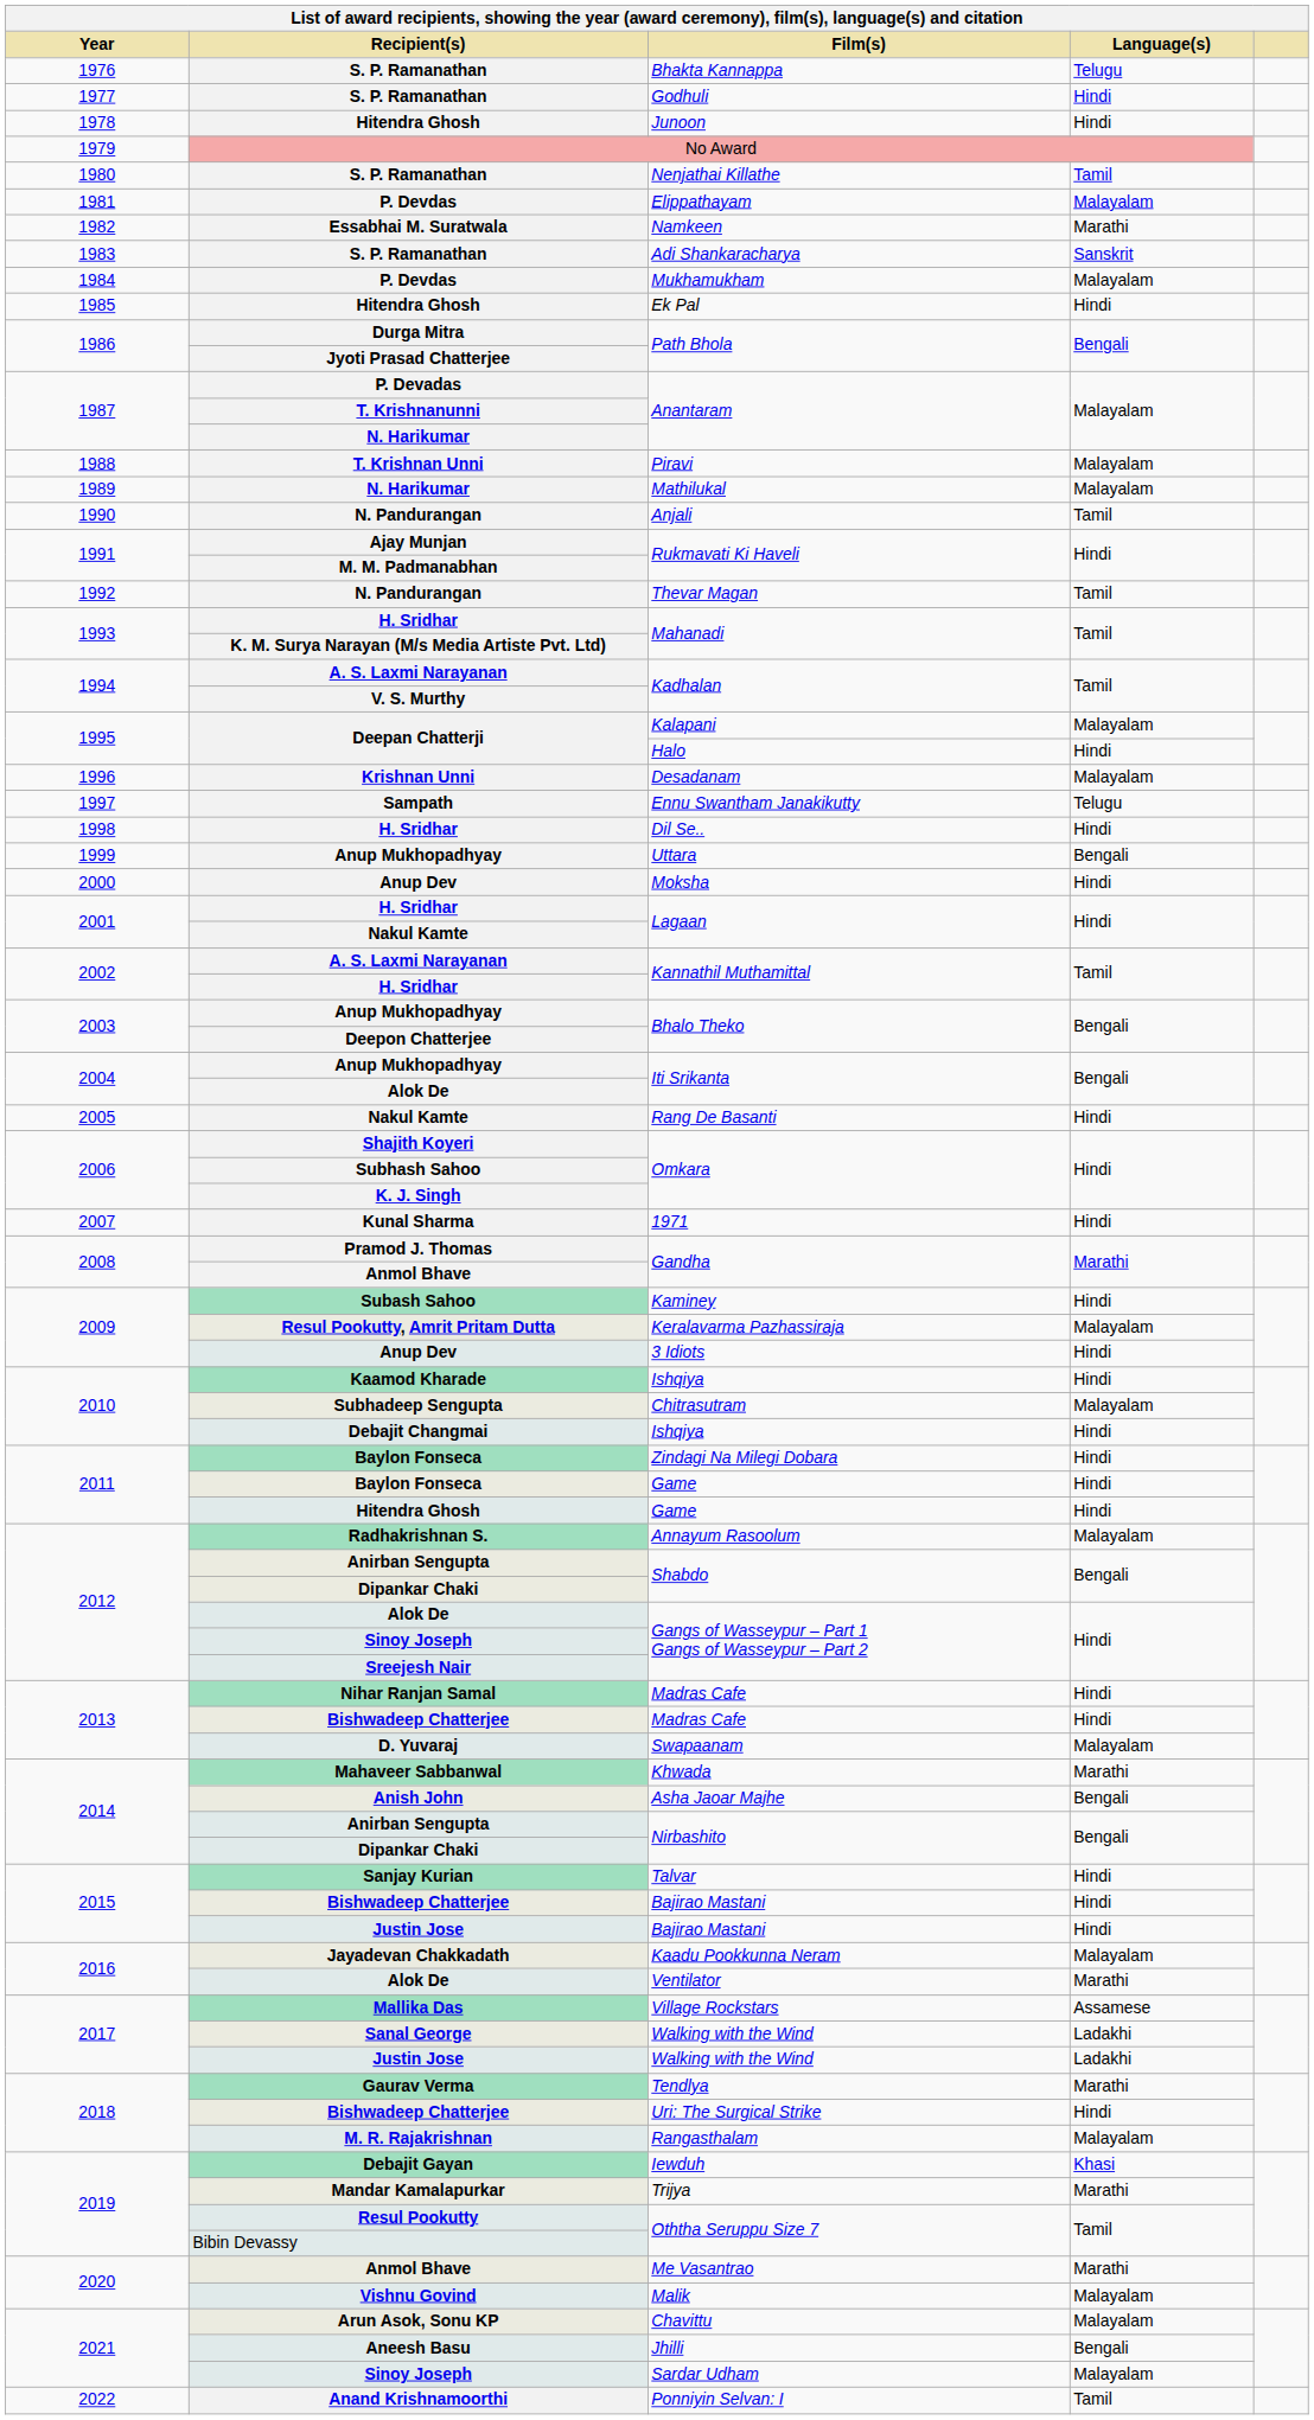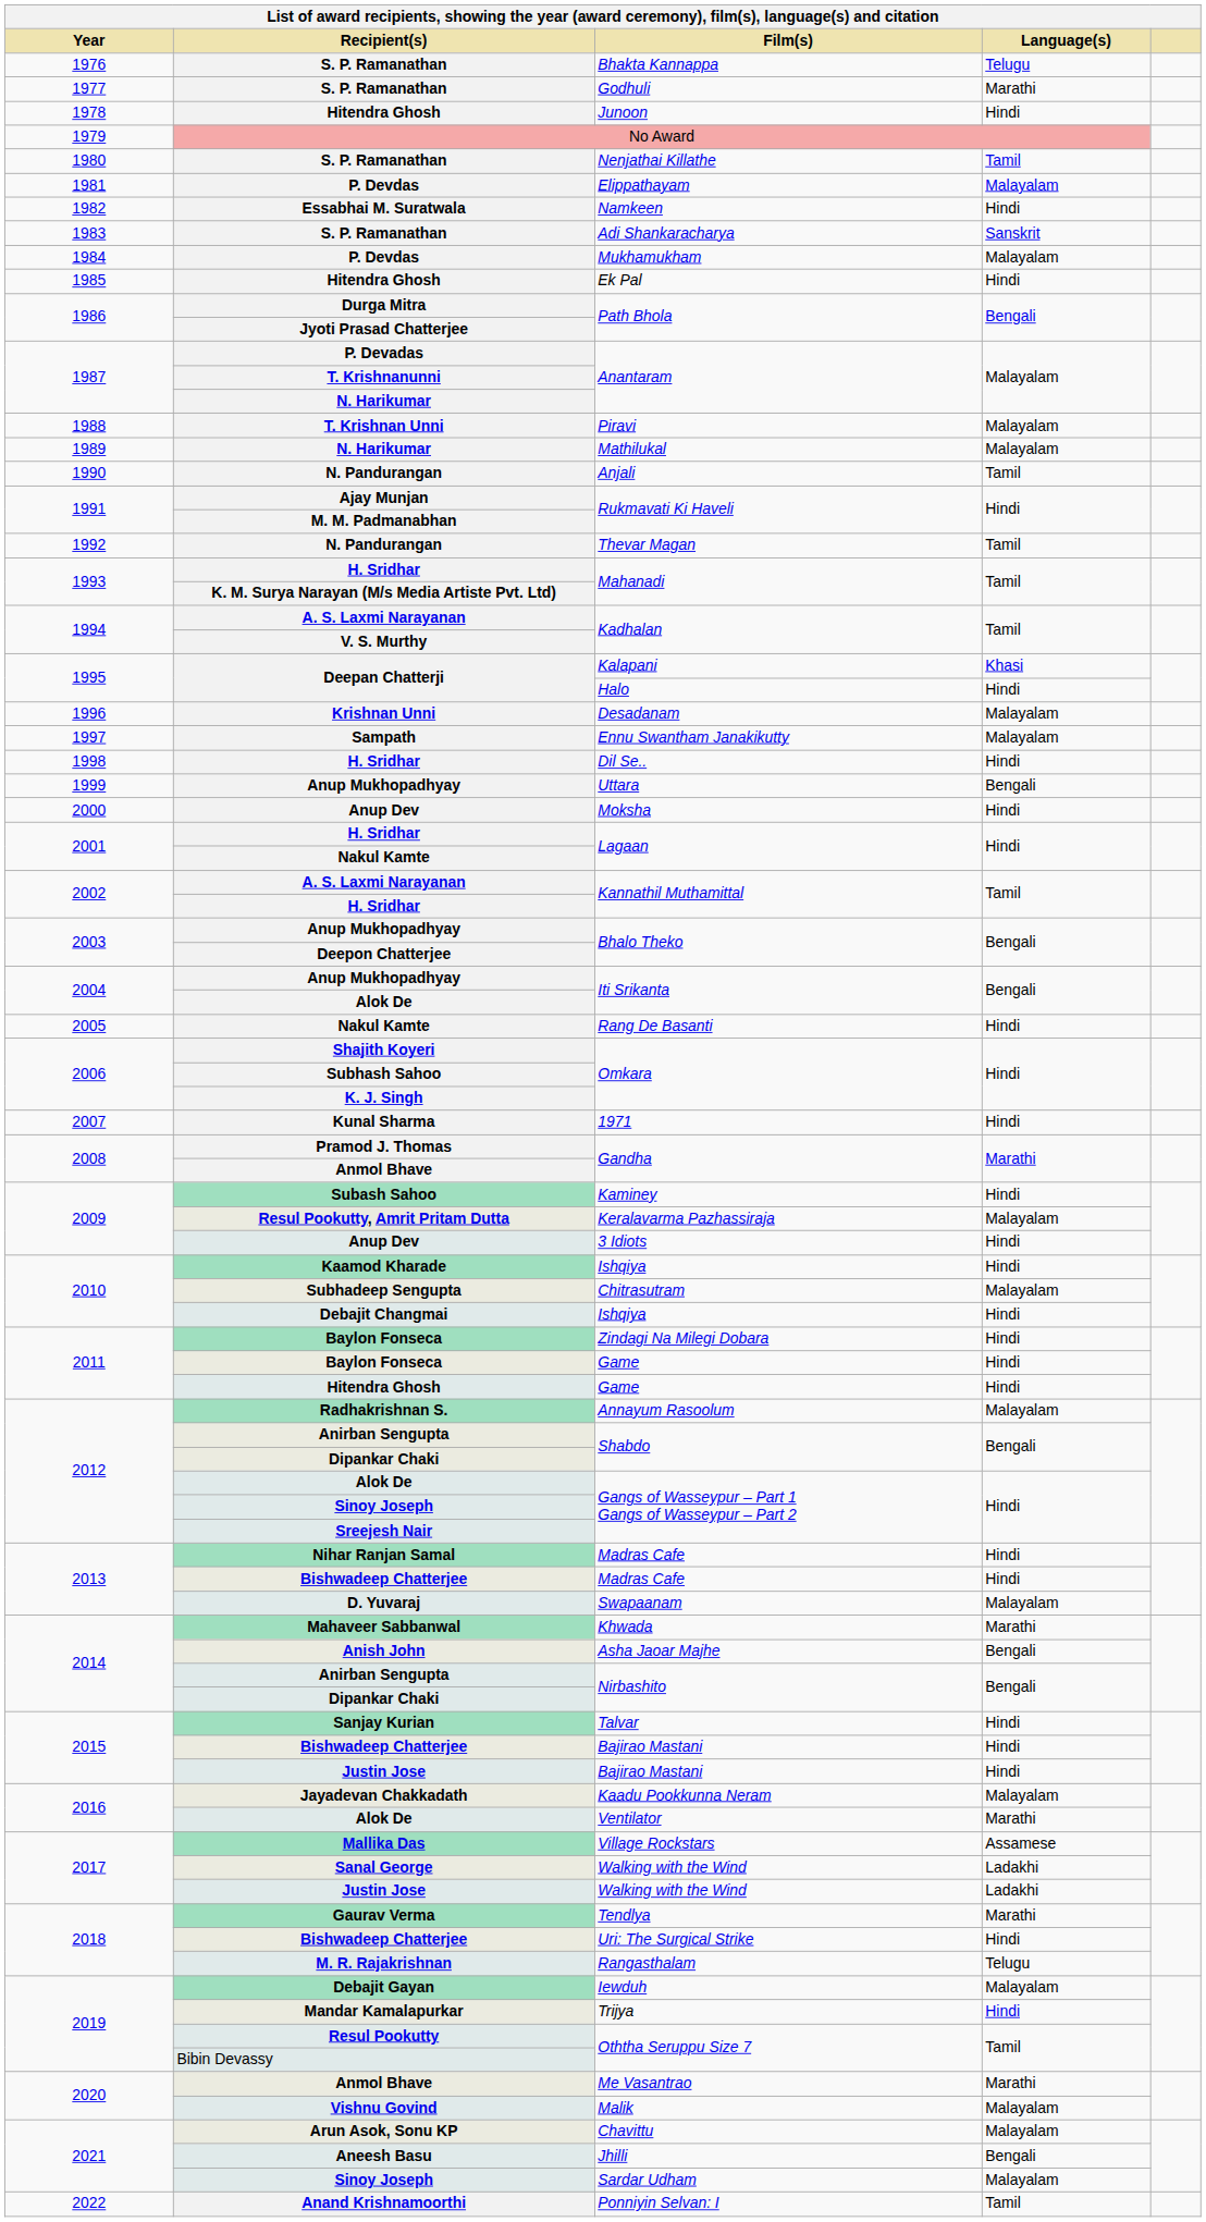 <table class="wikitable sortable plainrowheaders" style="width:100%">
 <tr>
 <th colspan="5">List of award recipients, showing the year (award ceremony), film(s), language(s) and citation</th>
 </tr>
 <tr>
 <th scope="col" style="background-color:#EFE4B0;width:10%;">Year</th>
 <th scope="col" style="background-color:#EFE4B0;width:25%;">Recipient(s)</th>
 <th scope="col" style="background-color:#EFE4B0;width:23%;">Film(s)</th>
 <th scope="col" style="background-color:#EFE4B0;width:10%;">Language(s)</th>
 <th scope="col" style="background-color:#EFE4B0;width:3%" class="unsortable"></th>
 </tr>
 <tr>
 <td align="center"><a href='#'>1976<br></a></td>
 <th scope="row">S. P. Ramanathan</th>
 <td><em><a href='#'>Bhakta Kannappa</a></em></td>
 <td><a href='#'>Telugu</a></td>
 <td align="center"></td>
 </tr>
 <tr>
 <td align="center"><a href='#'>1977<br></a></td>
 <th scope="row">S. P. Ramanathan</th>
 <td><em><a href='#'>Godhuli</a></em></td>
-<td><a href='#'>Hindi</a></td>
+<td>Marathi</td>
 <td align="center"></td>
 </tr>
 <tr>
 <td align="center"><a href='#'>1978<br></a></td>
 <th scope="row">Hitendra Ghosh</th>
 <td><em><a href='#'>Junoon</a></em></td>
 <td>Hindi</td>
 <td align="center"></td>
 </tr>
 <tr>
 <td align="center"><a href='#'>1979<br></a></td>
 <td colspan="3" bgcolor="#F5A9A9" align="center">No Award</td>
 <td align="center"></td>
 </tr>
 <tr>
 <td align="center"><a href='#'>1980<br></a></td>
 <th scope="row">S. P. Ramanathan</th>
 <td><em><a href='#'>Nenjathai Killathe</a></em></td>
 <td><a href='#'>Tamil</a></td>
 <td align="center"></td>
 </tr>
 <tr>
 <td align="center"><a href='#'>1981<br></a></td>
 <th scope="row">P. Devdas</th>
 <td><em><a href='#'>Elippathayam</a></em></td>
 <td><a href='#'>Malayalam</a></td>
 <td align="center"></td>
 </tr>
 <tr>
 <td align="center"><a href='#'>1982<br></a></td>
 <th scope="row">Essabhai M. Suratwala</th>
 <td><em><a href='#'>Namkeen</a></em></td>
-<td>Marathi</td>
+<td>Hindi</td>
 <td align="center"></td>
 </tr>
 <tr>
 <td align="center"><a href='#'>1983<br></a></td>
 <th scope="row">S. P. Ramanathan</th>
 <td><em><a href='#'>Adi Shankaracharya</a></em></td>
 <td><a href='#'>Sanskrit</a></td>
 <td align="center"></td>
 </tr>
 <tr>
 <td align="center"><a href='#'>1984<br></a></td>
 <th scope="row">P. Devdas</th>
 <td><em><a href='#'>Mukhamukham</a></em></td>
 <td>Malayalam</td>
 <td align="center"></td>
 </tr>
 <tr>
 <td align="center"><a href='#'>1985<br></a></td>
 <th scope="row">Hitendra Ghosh</th>
 <td><em>Ek Pal</em></td>
 <td>Hindi</td>
 <td align="center"></td>
 </tr>
 <tr>
 <td align="center" rowspan="2"><a href='#'>1986<br></a></td>
 <th scope="row">Durga Mitra</th>
 <td rowspan="2"><em><a href='#'>Path Bhola</a></em></td>
 <td rowspan="2"><a href='#'>Bengali</a></td>
 <td align="center" rowspan="2"></td>
 </tr>
 <tr>
 <th scope="row">Jyoti Prasad Chatterjee</th>
 </tr>
 <tr>
 <td align="center" rowspan="3"><a href='#'>1987<br></a></td>
 <th scope="row">P. Devadas</th>
 <td rowspan="3"><em><a href='#'>Anantaram</a></em></td>
 <td rowspan="3">Malayalam</td>
 <td align="center" rowspan="3"></td>
 </tr>
 <tr>
 <th scope="row"><a href='#'>T. Krishnanunni</a></th>
 </tr>
 <tr>
 <th scope="row"><a href='#'>N. Harikumar</a></th>
 </tr>
 <tr>
 <td align="center"><a href='#'>1988<br></a></td>
 <th scope="row"><a href='#'>T. Krishnan Unni</a></th>
 <td><em><a href='#'>Piravi</a></em></td>
 <td>Malayalam</td>
 <td align="center"></td>
 </tr>
 <tr>
 <td align="center"><a href='#'>1989<br></a></td>
 <th scope="row"><a href='#'>N. Harikumar</a></th>
 <td><em><a href='#'>Mathilukal</a></em></td>
 <td>Malayalam</td>
 <td align="center"></td>
 </tr>
 <tr>
 <td align="center"><a href='#'>1990<br></a></td>
 <th scope="row">N. Pandurangan</th>
 <td><em><a href='#'>Anjali</a></em></td>
 <td>Tamil</td>
 <td align="center"></td>
 </tr>
 <tr>
 <td align="center" rowspan="2"><a href='#'>1991<br></a></td>
 <th scope="row">Ajay Munjan</th>
 <td rowspan="2"><em><a href='#'>Rukmavati Ki Haveli</a></em></td>
 <td rowspan="2">Hindi</td>
 <td align="center" rowspan="2"></td>
 </tr>
 <tr>
 <th scope="row">M. M. Padmanabhan</th>
 </tr>
 <tr>
 <td align="center"><a href='#'>1992<br></a></td>
 <th scope="row">N. Pandurangan</th>
 <td><em><a href='#'>Thevar Magan</a></em></td>
 <td>Tamil</td>
 <td align="center"></td>
 </tr>
 <tr>
 <td align="center" rowspan="2"><a href='#'>1993<br></a></td>
 <th scope="row"><a href='#'>H. Sridhar</a></th>
 <td rowspan="2"><em><a href='#'>Mahanadi</a></em></td>
 <td rowspan="2">Tamil</td>
 <td align="center" rowspan="2"></td>
 </tr>
 <tr>
 <th scope="row">K. M. Surya Narayan (M/s Media Artiste Pvt. Ltd)</th>
 </tr>
 <tr>
 <td align="center" rowspan="2"><a href='#'>1994<br></a></td>
 <th scope="row"><a href='#'>A. S. Laxmi Narayanan</a></th>
 <td rowspan="2"><em><a href='#'>Kadhalan</a></em></td>
 <td rowspan="2">Tamil</td>
 <td align="center" rowspan="2"></td>
 </tr>
 <tr>
 <th scope="row">V. S. Murthy</th>
 </tr>
 <tr>
 <td align="center" rowspan="2"><a href='#'>1995<br></a></td>
 <th scope="row" rowspan="2">Deepan Chatterji</th>
 <td><em><a href='#'>Kalapani</a></em></td>
-<td>Malayalam</td>
+<td><a href='#'>Khasi</a></td>
 <td align="center" rowspan="2"></td>
 </tr>
 <tr>
 <td><em><a href='#'>Halo</a></em></td>
 <td>Hindi</td>
 </tr>
 <tr>
 <td align="center"><a href='#'>1996<br></a></td>
 <th scope="row"><a href='#'>Krishnan Unni</a></th>
 <td><em><a href='#'>Desadanam</a></em></td>
 <td>Malayalam</td>
 <td align="center"></td>
 </tr>
 <tr>
 <td align="center"><a href='#'>1997<br></a></td>
 <th scope="row">Sampath</th>
 <td><em><a href='#'>Ennu Swantham Janakikutty</a></em></td>
-<td>Telugu</td>
+<td>Malayalam</td>
 <td align="center"></td>
 </tr>
 <tr>
 <td align="center"><a href='#'>1998<br></a></td>
 <th scope="row"><a href='#'>H. Sridhar</a></th>
 <td><em><a href='#'>Dil Se..</a></em></td>
 <td>Hindi</td>
 <td align="center"></td>
 </tr>
 <tr>
 <td align="center"><a href='#'>1999<br></a></td>
 <th scope="row">Anup Mukhopadhyay</th>
 <td><em><a href='#'>Uttara</a></em></td>
 <td>Bengali</td>
 <td align="center"></td>
 </tr>
 <tr>
 <td align="center"><a href='#'>2000<br></a></td>
 <th scope="row">Anup Dev</th>
 <td><em><a href='#'>Moksha</a></em></td>
 <td>Hindi</td>
 <td align="center"></td>
 </tr>
 <tr>
 <td align="center" rowspan="2"><a href='#'>2001<br></a></td>
 <th scope="row"><a href='#'>H. Sridhar</a></th>
 <td rowspan="2"><em><a href='#'>Lagaan</a></em></td>
 <td rowspan="2">Hindi</td>
 <td align="center" rowspan="2"></td>
 </tr>
 <tr>
 <th scope="row">Nakul Kamte</th>
 </tr>
 <tr>
 <td align="center" rowspan="2"><a href='#'>2002<br></a></td>
 <th scope="row"><a href='#'>A. S. Laxmi Narayanan</a></th>
 <td rowspan="2"><em><a href='#'>Kannathil Muthamittal</a></em></td>
 <td rowspan="2">Tamil</td>
 <td align="center" rowspan="2"></td>
 </tr>
 <tr>
 <th scope="row"><a href='#'>H. Sridhar</a></th>
 </tr>
 <tr>
 <td align="center" rowspan="2"><a href='#'>2003<br></a></td>
 <th scope="row">Anup Mukhopadhyay</th>
 <td rowspan="2"><em><a href='#'>Bhalo Theko</a></em></td>
 <td rowspan="2">Bengali</td>
 <td align="center" rowspan="2"></td>
 </tr>
 <tr>
 <th scope="row">Deepon Chatterjee</th>
 </tr>
 <tr>
 <td align="center" rowspan="2"><a href='#'>2004<br></a></td>
 <th scope="row">Anup Mukhopadhyay</th>
 <td rowspan="2"><em><a href='#'>Iti Srikanta</a></em></td>
 <td rowspan="2">Bengali</td>
 <td align="center" rowspan="2"></td>
 </tr>
 <tr>
 <th scope="row">Alok De</th>
 </tr>
 <tr>
 <td align="center"><a href='#'>2005<br></a></td>
 <th scope="row">Nakul Kamte</th>
 <td><em><a href='#'>Rang De Basanti</a></em></td>
 <td>Hindi</td>
 <td align="center"></td>
 </tr>
 <tr>
 <td align="center" rowspan="3"><a href='#'>2006<br></a></td>
 <th scope="row"><a href='#'>Shajith Koyeri</a></th>
 <td rowspan="3"><em><a href='#'>Omkara</a></em></td>
 <td rowspan="3">Hindi</td>
 <td align="center" rowspan="3"></td>
 </tr>
 <tr>
 <th scope="row">Subhash Sahoo</th>
 </tr>
 <tr>
 <th scope="row"><a href='#'>K. J. Singh</a></th>
 </tr>
 <tr>
 <td align="center"><a href='#'>2007<br></a></td>
 <th scope="row">Kunal Sharma</th>
 <td><em><a href='#'>1971</a></em></td>
 <td>Hindi</td>
 <td align="center"></td>
 </tr>
 <tr>
 <td align="center" rowspan="2"><a href='#'>2008<br></a></td>
 <th scope="row">Pramod J. Thomas</th>
 <td rowspan="2"><em><a href='#'>Gandha</a></em></td>
 <td rowspan="2"><a href='#'>Marathi</a></td>
 <td align="center" rowspan="2"></td>
 </tr>
 <tr>
 <th scope="row">Anmol Bhave</th>
 </tr>
 <tr>
 <td align="center" rowspan="3"><a href='#'>2009<br></a></td>
 <th scope="row" style="background-color:#9FDFBF">Subash Sahoo</th>
 <td><em><a href='#'>Kaminey</a></em></td>
 <td>Hindi</td>
 <td align="center" rowspan="3"></td>
 </tr>
 <tr>
 <th scope="row" style="background-color:#EBEBE0"><a href='#'>Resul Pookutty</a>, <a href='#'>Amrit Pritam Dutta</a></th>
 <td><em><a href='#'>Keralavarma Pazhassiraja</a></em></td>
 <td>Malayalam</td>
 </tr>
 <tr>
 <th scope="row" style="background-color:#E0EAEA">Anup Dev</th>
 <td><em><a href='#'>3 Idiots</a></em></td>
 <td>Hindi</td>
 </tr>
 <tr>
 <td align="center" rowspan="3"><a href='#'>2010<br></a></td>
 <th scope="row" style="background-color:#9FDFBF">Kaamod Kharade</th>
 <td><em><a href='#'>Ishqiya</a></em></td>
 <td>Hindi</td>
 <td align="center" rowspan="3"></td>
 </tr>
 <tr>
 <th scope="row" style="background-color:#EBEBE0">Subhadeep Sengupta</th>
 <td><em><a href='#'>Chitrasutram</a></em></td>
 <td>Malayalam</td>
 </tr>
 <tr>
 <th scope="row" style="background-color:#E0EAEA">Debajit Changmai</th>
 <td><em><a href='#'>Ishqiya</a></em></td>
 <td>Hindi</td>
 </tr>
 <tr>
 <td align="center" rowspan="3"><a href='#'>2011<br></a></td>
 <th scope="row" style="background-color:#9FDFBF">Baylon Fonseca</th>
 <td><em><a href='#'>Zindagi Na Milegi Dobara</a></em></td>
 <td>Hindi</td>
 <td align="center" rowspan="3"></td>
 </tr>
 <tr>
 <th scope="row" style="background-color:#EBEBE0">Baylon Fonseca</th>
 <td><em><a href='#'>Game</a></em></td>
 <td>Hindi</td>
 </tr>
 <tr>
 <th scope="row" style="background-color:#E0EAEA">Hitendra Ghosh</th>
 <td><em><a href='#'>Game</a></em></td>
 <td>Hindi</td>
 </tr>
 <tr>
 <td align="center" rowspan="6"><a href='#'>2012<br></a></td>
 <th scope="row" style="background-color:#9FDFBF">Radhakrishnan S.</th>
 <td><em><a href='#'>Annayum Rasoolum</a></em></td>
 <td>Malayalam</td>
 <td align="center" rowspan="6"></td>
 </tr>
 <tr>
 <th scope="row" style="background-color:#EBEBE0">Anirban Sengupta</th>
 <td rowspan="2"><em><a href='#'>Shabdo</a></em></td>
 <td rowspan="2">Bengali</td>
 </tr>
 <tr>
 <th scope="row" style="background-color:#EBEBE0">Dipankar Chaki</th>
 </tr>
 <tr>
 <th scope="row" style="background-color:#E0EAEA">Alok De</th>
 <td rowspan="3"><em><a href='#'>Gangs of Wasseypur – Part 1</a></em><br><em><a href='#'>Gangs of Wasseypur – Part 2</a></em></td>
 <td rowspan="3">Hindi</td>
 </tr>
 <tr>
 <th scope="row" style="background-color:#E0EAEA"><a href='#'>Sinoy Joseph</a></th>
 </tr>
 <tr>
 <th scope="row" style="background-color:#E0EAEA"><a href='#'>Sreejesh Nair</a></th>
 </tr>
 <tr>
 <td align="center" rowspan="3"><a href='#'>2013<br></a></td>
 <th scope="row" style="background-color:#9FDFBF">Nihar Ranjan Samal</th>
 <td><em><a href='#'>Madras Cafe</a></em></td>
 <td>Hindi</td>
 <td align="center" rowspan="3"></td>
 </tr>
 <tr>
 <th scope="row" style="background-color:#EBEBE0"><a href='#'>Bishwadeep Chatterjee</a></th>
 <td><em><a href='#'>Madras Cafe</a></em></td>
 <td>Hindi</td>
 </tr>
 <tr>
 <th scope="row" style="background-color:#E0EAEA">D. Yuvaraj</th>
 <td><em><a href='#'>Swapaanam</a></em></td>
 <td>Malayalam</td>
 </tr>
 <tr>
 <td align="center" rowspan="4"><a href='#'>2014<br></a></td>
 <th scope="row" style="background-color:#9FDFBF">Mahaveer Sabbanwal</th>
 <td><em><a href='#'>Khwada</a></em></td>
 <td>Marathi</td>
 <td align="center" rowspan="4"></td>
 </tr>
 <tr>
 <th scope="row" style="background-color:#EBEBE0"><a href='#'>Anish John</a></th>
 <td><em><a href='#'>Asha Jaoar Majhe</a></em></td>
 <td>Bengali</td>
 </tr>
 <tr>
 <th scope="row" style="background-color:#E0EAEA">Anirban Sengupta</th>
 <td rowspan="2"><em><a href='#'>Nirbashito</a></em></td>
 <td rowspan="2">Bengali</td>
 </tr>
 <tr>
 <th scope="row" style="background-color:#E0EAEA">Dipankar Chaki</th>
 </tr>
 <tr>
 <td align="center" rowspan="3"><a href='#'>2015<br></a></td>
 <th scope="row" style="background-color:#9FDFBF">Sanjay Kurian</th>
 <td><em><a href='#'>Talvar</a></em></td>
 <td>Hindi</td>
 <td align="center" rowspan="3"></td>
 </tr>
 <tr>
 <th scope="row" style="background-color:#EBEBE0"><a href='#'>Bishwadeep Chatterjee</a></th>
 <td><em><a href='#'>Bajirao Mastani</a></em></td>
 <td>Hindi</td>
 </tr>
 <tr>
 <th scope="row" style="background-color:#E0EAEA"><a href='#'>Justin Jose</a></th>
 <td><em><a href='#'>Bajirao Mastani</a></em></td>
 <td>Hindi</td>
 </tr>
 <tr>
 <td align="center" rowspan="2"><a href='#'>2016<br></a></td>
 <th scope="row" style="background-color:#EBEBE0">Jayadevan Chakkadath</th>
 <td><em><a href='#'>Kaadu Pookkunna Neram</a></em></td>
 <td>Malayalam</td>
 <td align="center" rowspan="2"></td>
 </tr>
 <tr>
 <th scope="row" style="background-color:#E0EAEA">Alok De</th>
 <td><em><a href='#'>Ventilator</a></em></td>
 <td>Marathi</td>
 </tr>
 <tr>
 <td align="center" rowspan="3"><a href='#'>2017<br></a></td>
 <th scope="row" style="background-color:#9FDFBF"><a href='#'>Mallika Das</a></th>
 <td><em><a href='#'>Village Rockstars</a></em></td>
 <td>Assamese</td>
 <td align="center" rowspan="3"></td>
 </tr>
 <tr>
 <th scope="row" style="background-color:#EBEBE0"><a href='#'>Sanal George</a></th>
 <td><em><a href='#'>Walking with the Wind</a></em></td>
 <td>Ladakhi</td>
 </tr>
 <tr>
 <th scope="row" style="background-color:#E0EAEA"><a href='#'>Justin Jose</a></th>
 <td><em><a href='#'>Walking with the Wind</a></em></td>
 <td>Ladakhi</td>
 </tr>
 <tr>
 <td align="center" rowspan="3"><a href='#'>2018<br></a></td>
 <th scope="row" style="background-color:#9FDFBF">Gaurav Verma</th>
 <td><em><a href='#'>Tendlya</a></em></td>
 <td>Marathi</td>
 <td align="center" rowspan="3"></td>
 </tr>
 <tr>
 <th scope="row" style="background-color:#EBEBE0"><a href='#'>Bishwadeep Chatterjee</a></th>
 <td><em><a href='#'>Uri: The Surgical Strike</a></em></td>
 <td>Hindi</td>
 </tr>
 <tr>
 <th scope="row" style="background-color:#E0EAEA"><a href='#'>M. R. Rajakrishnan</a></th>
 <td><em><a href='#'>Rangasthalam</a></em></td>
-<td>Malayalam</td>
+<td>Telugu</td>
 </tr>
 <tr>
 <td align="center" rowspan="4"><a href='#'>2019<br></a></td>
 <th scope="row" style="background-color:#9FDFBF">Debajit Gayan</th>
 <td><em><a href='#'>Iewduh</a></em></td>
-<td><a href='#'>Khasi</a></td>
+<td>Malayalam</td>
 <td align="center" rowspan="4"></td>
 </tr>
 <tr>
 <th scope="row" style="background-color:#EBEBE0">Mandar Kamalapurkar</th>
 <td><em>Trijya</em></td>
-<td>Marathi</td>
+<td><a href='#'>Hindi</a></td>
 </tr>
 <tr>
 <th scope="row" style="background-color:#E0EAEA"><a href='#'>Resul Pookutty</a></th>
 <td rowspan="2"><em><a href='#'>Oththa Seruppu Size 7</a></em></td>
 <td rowspan="2">Tamil</td>
 </tr>
 <tr>
 <td scope="row" style="background-color:#E0EAEA">Bibin Devassy</td>
 </tr>
 <tr>
 <td align="center" rowspan="2"><a href='#'>2020<br></a></td>
 <th scope="row" style="background-color:#EBEBE0">Anmol Bhave</th>
 <td><em><a href='#'>Me Vasantrao</a></em></td>
 <td>Marathi</td>
 <td align="center" rowspan="2"></td>
 </tr>
 <tr>
 <th scope="row" style="background-color:#E0EAEA"><a href='#'>Vishnu Govind</a></th>
 <td><em><a href='#'>Malik</a></em></td>
 <td>Malayalam</td>
 </tr>
 <tr>
 <td align="center" rowspan="3"><a href='#'>2021<br></a></td>
 <th scope="row" style="background-color:#EBEBE0">Arun Asok, Sonu KP</th>
 <td><em><a href='#'>Chavittu</a></em></td>
 <td>Malayalam</td>
 <td align="center" rowspan="3"></td>
 </tr>
 <tr>
 <th scope="row" style="background-color:#E0EAEA">Aneesh Basu</th>
 <td><em><a href='#'>Jhilli</a></em></td>
 <td>Bengali</td>
 </tr>
 <tr>
 <th scope="row" style="background-color:#E0EAEA"><a href='#'>Sinoy Joseph</a></th>
 <td><em><a href='#'>Sardar Udham</a></em></td>
 <td>Malayalam</td>
 </tr>
 <tr>
 <td align="center" rowspan="1"><a href='#'>2022<br></a></td>
 <th scope="row"><a href='#'>Anand Krishnamoorthi</a></th>
 <td><em><a href='#'>Ponniyin Selvan: I</a></em></td>
 <td>Tamil</td>
 <td align="center" rowspan="1"></td>
 </tr>
 </table>
